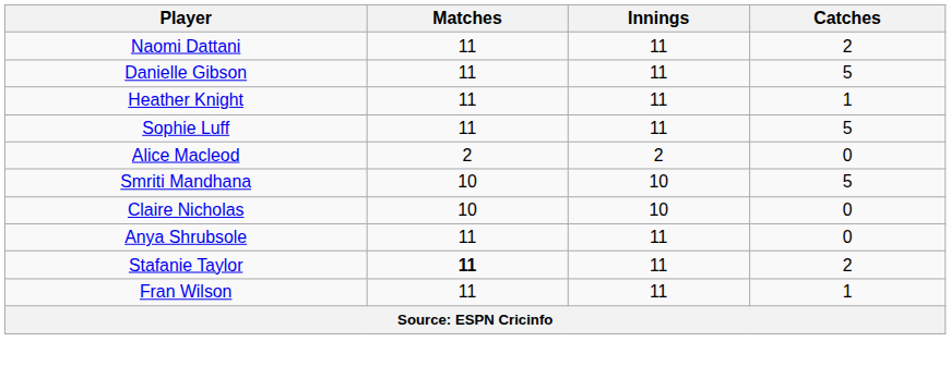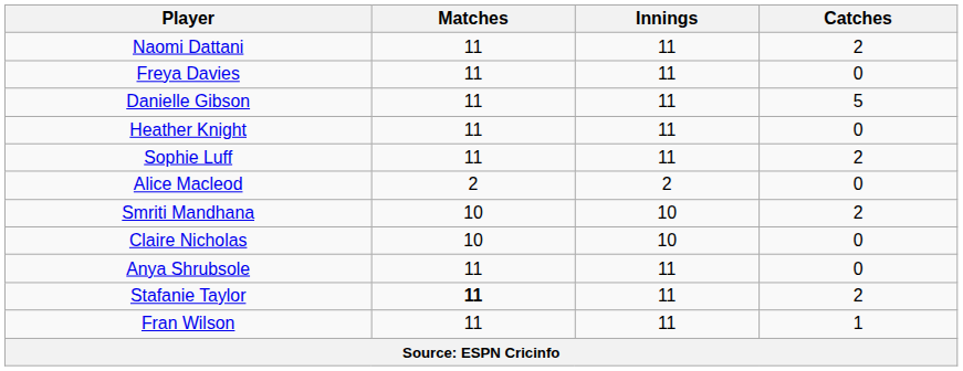 <table class="wikitable" style="text-align:center; width:55%;">
 <tr>
 <th>Player</th>
 <th>Matches</th>
 <th>Innings</th>
 <th>Catches</th>
 </tr>
 <tr>
 <td><a href='#'>Naomi Dattani</a></td>
 <td>11</td>
 <td>11</td>
 <td>2</td>
 </tr>
 <tr>
+<td><a href='#'>Freya Davies</a></td>
+<td>11</td>
+<td>11</td>
+<td>0</td>
+</tr>
+<tr>
 <td><a href='#'>Danielle Gibson</a></td>
 <td>11</td>
 <td>11</td>
 <td>5</td>
 </tr>
 <tr>
 <td><a href='#'>Heather Knight</a></td>
 <td>11</td>
 <td>11</td>
-<td>1</td>
+<td>0</td>
 </tr>
 <tr>
 <td><a href='#'>Sophie Luff</a></td>
 <td>11</td>
 <td>11</td>
-<td>5</td>
+<td>2</td>
 </tr>
 <tr>
 <td><a href='#'>Alice Macleod</a></td>
 <td>2</td>
 <td>2</td>
 <td>0</td>
 </tr>
 <tr>
 <td><a href='#'>Smriti Mandhana</a></td>
 <td>10</td>
 <td>10</td>
-<td>5</td>
+<td>2</td>
 </tr>
 <tr>
 <td><a href='#'>Claire Nicholas</a></td>
 <td>10</td>
 <td>10</td>
 <td>0</td>
 </tr>
 <tr>
 <td><a href='#'>Anya Shrubsole</a></td>
 <td>11</td>
 <td>11</td>
 <td>0</td>
 </tr>
 <tr>
 <td><a href='#'>Stafanie Taylor</a></td>
 <td><strong>11</strong></td>
 <td>11</td>
 <td>2</td>
 </tr>
 <tr>
 <td><a href='#'>Fran Wilson</a></td>
 <td>11</td>
 <td>11</td>
 <td>1</td>
 </tr>
 <tr>
 <th colspan="4"><small>Source: ESPN Cricinfo </small></th>
 </tr>
 </table>
